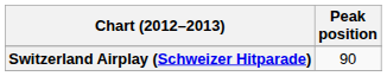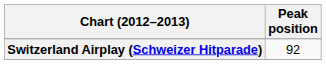 <table class="wikitable sortable plainrowheaders" style="text-align:center">
 <tr>
 <th>Chart (2012–2013)</th>
 <th>Peak<br>position</th>
 </tr>
 <tr>
 </tr>
 <tr>
 </tr>
 <tr>
 </tr>
 <tr>
 </tr>
 <tr>
 </tr>
 <tr>
 </tr>
 <tr>
 </tr>
 <tr>
 <th scope="row">Switzerland Airplay (<a href='#'>Schweizer Hitparade</a>)</th>
-<td>90</td>
+<td>92</td>
 </tr>
 <tr>
 </tr>
 <tr>
 </tr>
 <tr>
 </tr>
 <tr>
 </tr>
 <tr>
 </tr>
 </table>
